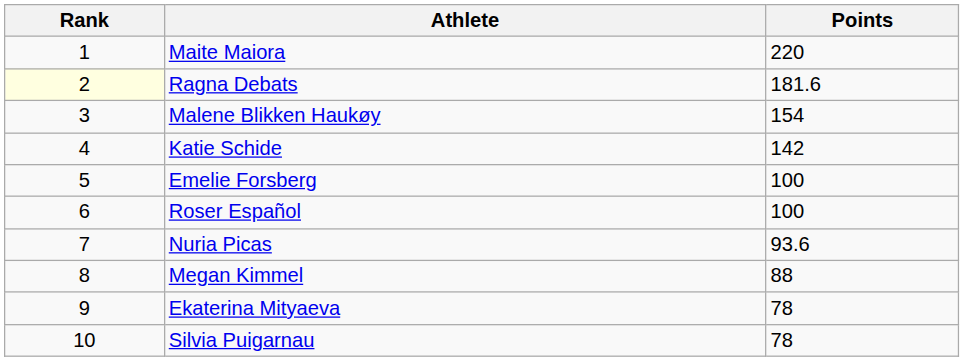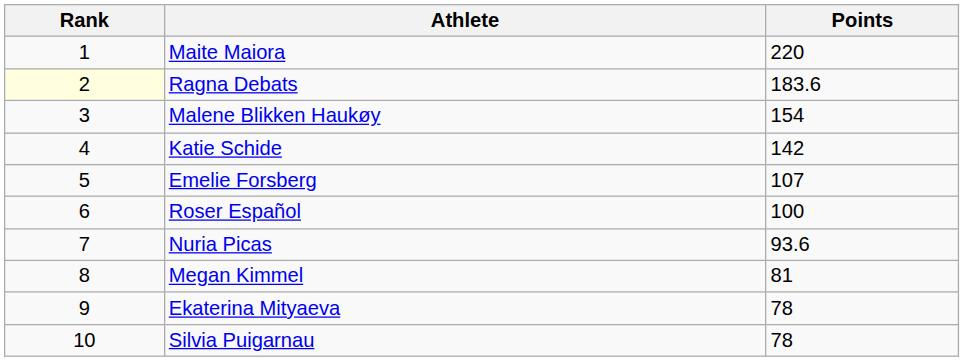 <table class="wikitable" width=60% style="font-size:100%; text-align:keft;">
 <tr>
 <th>Rank</th>
 <th>Athlete</th>
 <th>Points</th>
 </tr>
 <tr>
 <td align=center>1</td>
 <td> <a href='#'>Maite Maiora</a></td>
 <td>220</td>
 </tr>
 <tr>
 <td align=center style="background: lightyellow;">2</td>
 <td> <a href='#'>Ragna Debats</a></td>
-<td>181.6</td>
+<td>183.6</td>
 </tr>
 <tr>
 <td align=center>3</td>
 <td> <a href='#'>Malene Blikken Haukøy</a></td>
 <td>154</td>
 </tr>
 <tr>
 <td align=center>4</td>
 <td> <a href='#'>Katie Schide</a></td>
 <td>142</td>
 </tr>
 <tr>
 <td align=center>5</td>
 <td> <a href='#'>Emelie Forsberg</a></td>
-<td>100</td>
+<td>107</td>
 </tr>
 <tr>
 <td align=center>6</td>
 <td> <a href='#'>Roser Español</a></td>
 <td>100</td>
 </tr>
 <tr>
 <td align=center>7</td>
 <td> <a href='#'>Nuria Picas</a></td>
 <td>93.6</td>
 </tr>
 <tr>
 <td align=center>8</td>
 <td> <a href='#'>Megan Kimmel</a></td>
-<td>88</td>
+<td>81</td>
 </tr>
 <tr>
 <td align=center>9</td>
 <td> <a href='#'>Ekaterina Mityaeva</a></td>
 <td>78</td>
 </tr>
 <tr>
 <td align=center>10</td>
 <td> <a href='#'>Silvia Puigarnau</a></td>
 <td>78</td>
 </tr>
 </table>
